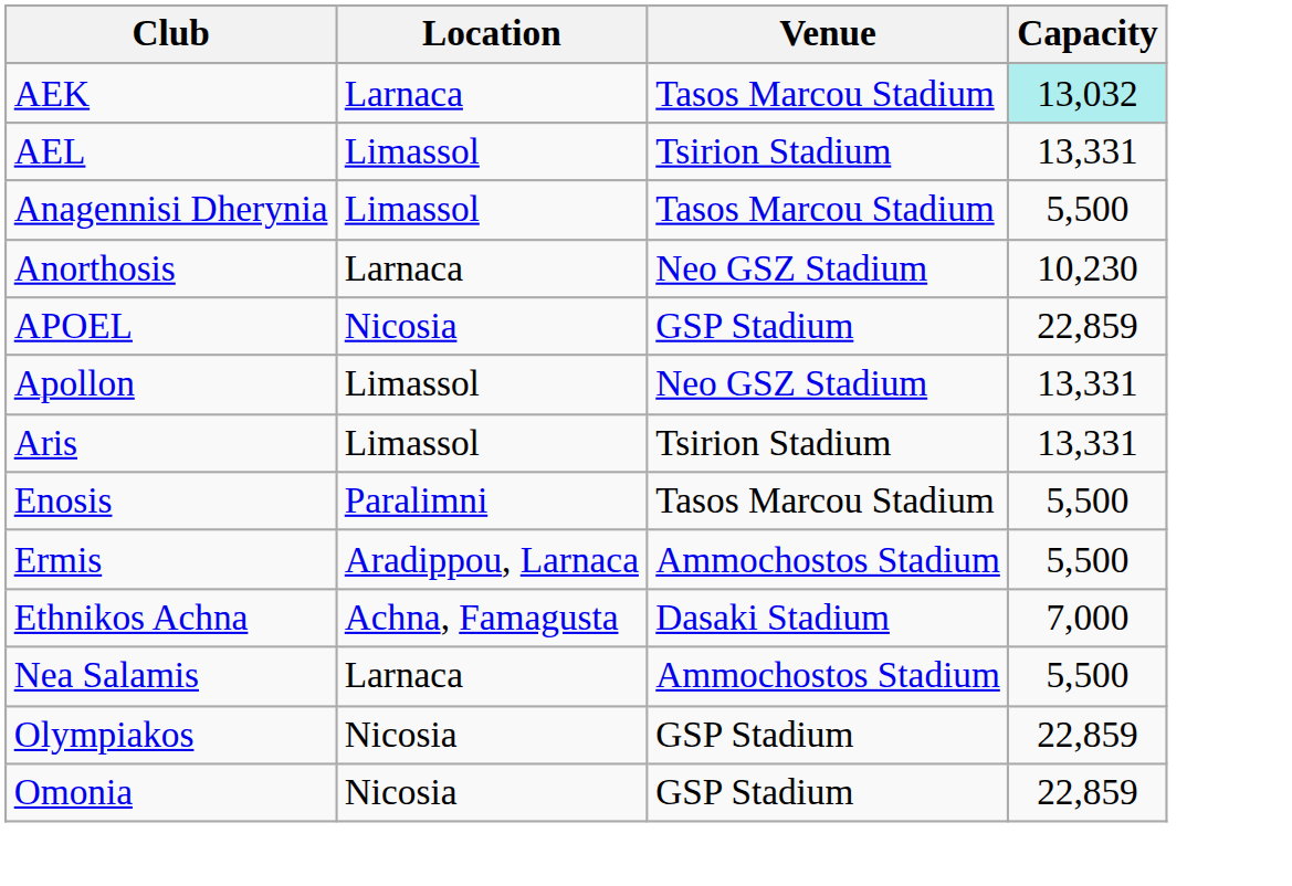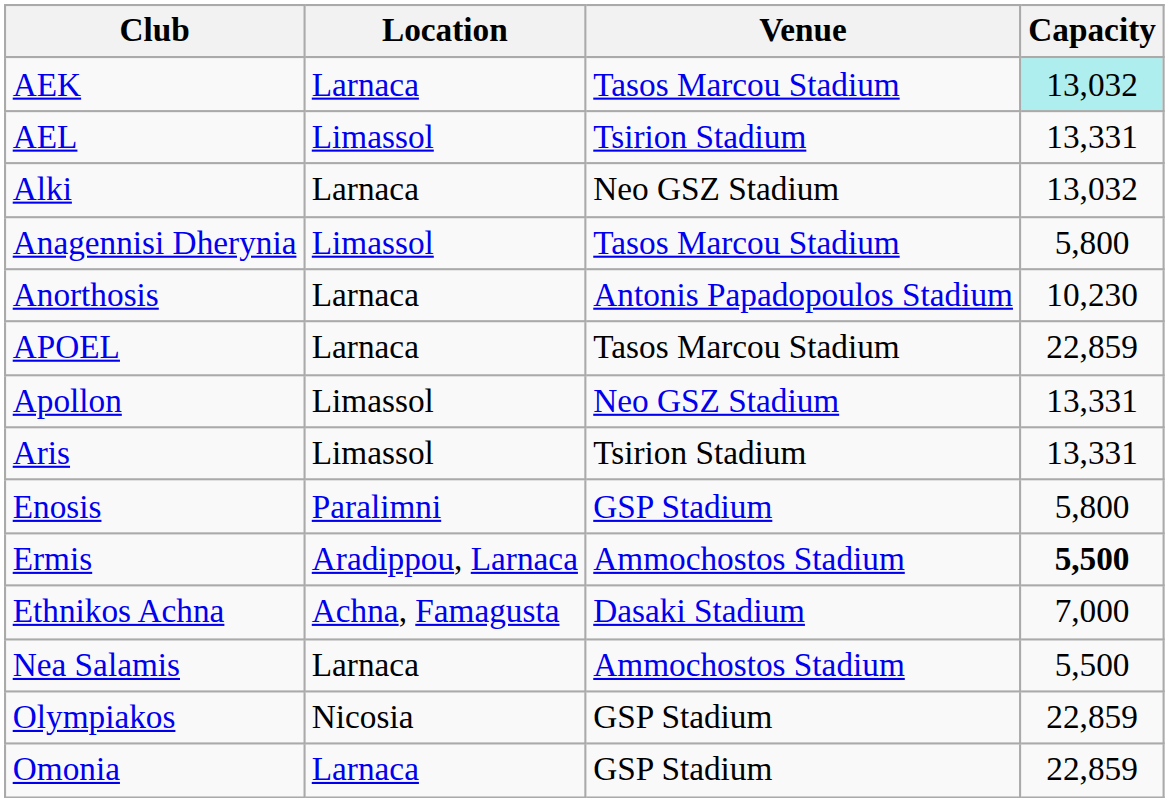 <table class="wikitable sortable">
 <tr>
 <th>Club</th>
 <th>Location</th>
 <th>Venue</th>
 <th>Capacity</th>
 </tr>
 <tr>
 <td><a href='#'>AEK</a></td>
 <td><a href='#'>Larnaca</a></td>
 <td><a href='#'>Tasos Marcou Stadium</a></td>
 <td align="center" style="background: paleturquoise;">13,032</td>
 </tr>
 <tr>
 <td><a href='#'>AEL</a></td>
 <td><a href='#'>Limassol</a></td>
 <td><a href='#'>Tsirion Stadium</a></td>
 <td align="center">13,331</td>
 </tr>
 <tr>
+<td><a href='#'>Alki</a></td>
+<td>Larnaca</td>
+<td>Neo GSZ Stadium</td>
+<td align="center">13,032</td>
+</tr>
+<tr>
 <td><a href='#'>Anagennisi Dherynia</a></td>
 <td><a href='#'>Limassol</a></td>
 <td><a href='#'>Tasos Marcou Stadium</a></td>
-<td align="center">5,500</td>
+<td align="center">5,800</td>
 </tr>
 <tr>
 <td><a href='#'>Anorthosis</a></td>
 <td>Larnaca</td>
-<td><a href='#'>Neo GSZ Stadium</a></td>
+<td><a href='#'>Antonis Papadopoulos Stadium</a></td>
 <td align="center">10,230</td>
 </tr>
 <tr>
 <td><a href='#'>APOEL</a></td>
-<td><a href='#'>Nicosia</a></td>
-<td><a href='#'>GSP Stadium</a></td>
+<td>Larnaca</td>
+<td>Tasos Marcou Stadium</td>
 <td align="center">22,859</td>
 </tr>
 <tr>
 <td><a href='#'>Apollon</a></td>
 <td>Limassol</td>
 <td><a href='#'>Neo GSZ Stadium</a></td>
 <td align="center">13,331</td>
 </tr>
 <tr>
 <td><a href='#'>Aris</a></td>
 <td>Limassol</td>
 <td>Tsirion Stadium</td>
 <td align="center">13,331</td>
 </tr>
 <tr>
 <td><a href='#'>Enosis</a></td>
 <td><a href='#'>Paralimni</a></td>
-<td>Tasos Marcou Stadium</td>
-<td align="center">5,500</td>
+<td><a href='#'>GSP Stadium</a></td>
+<td align="center">5,800</td>
 </tr>
 <tr>
 <td><a href='#'>Ermis</a></td>
 <td><a href='#'>Aradippou</a>, <a href='#'>Larnaca</a></td>
 <td><a href='#'>Ammochostos Stadium</a></td>
-<td align="center">5,500</td>
+<td align="center"><strong>5,500</strong></td>
 </tr>
 <tr>
 <td><a href='#'>Ethnikos Achna</a></td>
 <td><a href='#'>Achna</a>, <a href='#'>Famagusta</a></td>
 <td><a href='#'>Dasaki Stadium</a></td>
 <td align="center">7,000</td>
 </tr>
 <tr>
 <td><a href='#'>Nea Salamis</a></td>
 <td>Larnaca</td>
 <td><a href='#'>Ammochostos Stadium</a></td>
 <td align="center">5,500</td>
 </tr>
 <tr>
 <td><a href='#'>Olympiakos</a></td>
 <td>Nicosia</td>
 <td>GSP Stadium</td>
 <td align="center">22,859</td>
 </tr>
 <tr>
 <td><a href='#'>Omonia</a></td>
-<td>Nicosia</td>
+<td><a href='#'>Larnaca</a></td>
 <td>GSP Stadium</td>
 <td align="center">22,859</td>
 </tr>
 </table>
